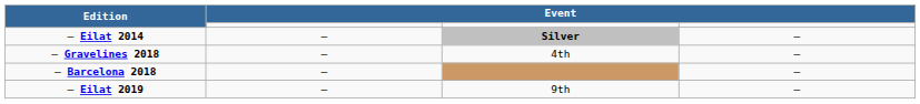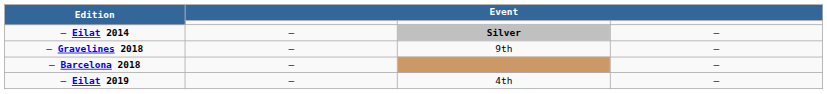 <table class="wikitable centre" style="font-size:90%; text-align:center" width="80%">
 <tr style="background-color:#369">
 <td rowspan="2" width="17%" style="color:white"><strong>Edition</strong></td>
 <td colspan="6" style="color:white"><strong>Event</strong></td>
 </tr>
 <tr>
 <td width="20%"><strong></strong></td>
 <td width="20%"><strong></strong></td>
 <td width="20%"><strong></strong></td>
 </tr>
 <tr>
 <td> – <strong><a href='#'>Eilat</a> 2014</strong></td>
 <td>–</td>
 <td bgcolor="silver"> <strong>Silver</strong><br> </td>
 <td>–</td>
 </tr>
 <tr>
 <td> – <strong><a href='#'>Gravelines</a> 2018</strong></td>
 <td>–</td>
-<td>4th<br> </td>
+<td>9th<br> </td>
 <td>–</td>
 </tr>
 <tr>
 <td> – <strong><a href='#'>Barcelona</a> 2018</strong></td>
 <td>–</td>
 <td bgcolor="CC9966">  <br> </td>
 <td>–</td>
 </tr>
 <tr>
 <td> – <strong><a href='#'>Eilat</a> 2019</strong></td>
 <td>–</td>
-<td>9th<br> </td>
+<td>4th<br> </td>
 <td>–</td>
 </tr>
 </table>
